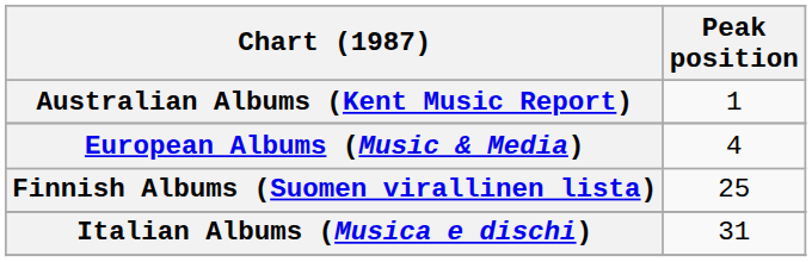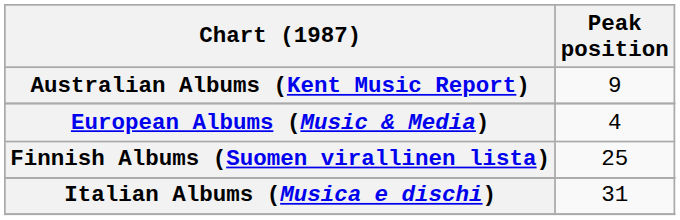 <table class="wikitable sortable plainrowheaders" style="text-align:center">
 <tr>
 <th scope="col">Chart (1987)</th>
 <th scope="col">Peak<br>position</th>
 </tr>
 <tr>
 <th scope="row">Australian Albums (<a href='#'>Kent Music Report</a>)</th>
-<td>1</td>
+<td>9</td>
 </tr>
 <tr>
 </tr>
 <tr>
 </tr>
 <tr>
 </tr>
 <tr>
 <th scope="row"><a href='#'>European Albums</a> (<em><a href='#'>Music & Media</a></em>)</th>
 <td>4</td>
 </tr>
 <tr>
 <th scope="row">Finnish Albums (<a href='#'>Suomen virallinen lista</a>)</th>
 <td>25</td>
 </tr>
 <tr>
 </tr>
 <tr>
 <th scope="row">Italian Albums (<em><a href='#'>Musica e dischi</a></em>)</th>
 <td>31</td>
 </tr>
 <tr>
 </tr>
 <tr>
 </tr>
 <tr>
 </tr>
 <tr>
 </tr>
 <tr>
 </tr>
 </table>
